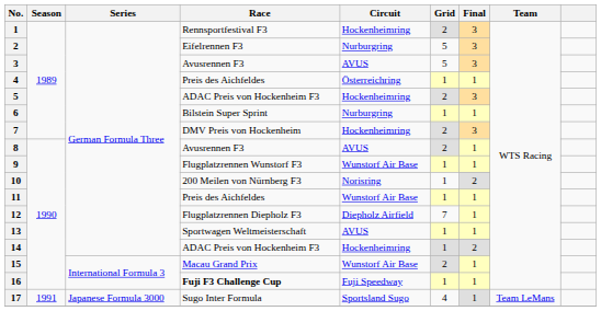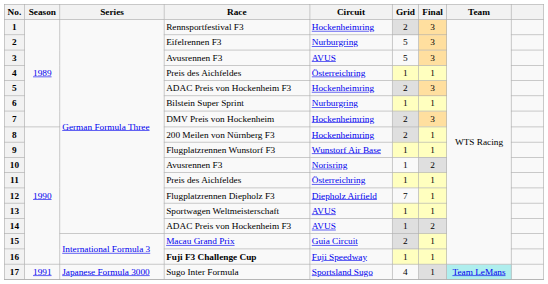 <table class="wikitable sortable" style="font-size:95%; width:70%;">
 <tr>
 <th>No.</th>
 <th>Season</th>
 <th>Series</th>
 <th>Race</th>
 <th>Circuit</th>
 <th>Grid</th>
 <th>Final</th>
 <th>Team</th>
 <th class="unsortable" style="width:3em;"></th>
 </tr>
 <tr>
 <th>1</th>
 <td rowspan="7" style="text-align:center;"><a href='#'>1989</a></td>
 <td rowspan="14"><a href='#'>German Formula Three</a></td>
 <td>Rennsportfestival F3</td>
 <td><a href='#'>Hockenheimring</a></td>
 <td bgcolor="#DFDFDF" style="text-align:center;">2</td>
 <td bgcolor="#FFDF9F" style="text-align:center;">3</td>
 <td rowspan="16" style="text-align:center;">WTS Racing</td>
 <td align=center></td>
 </tr>
 <tr>
 <th>2</th>
 <td>Eifelrennen F3</td>
 <td><a href='#'>Nurburgring</a></td>
 <td style="text-align:center;">5</td>
 <td bgcolor="#FFDF9F" style="text-align:center;">3</td>
 <td align=center></td>
 </tr>
 <tr>
 <th>3</th>
 <td>Avusrennen F3</td>
 <td><a href='#'>AVUS</a></td>
 <td style="text-align:center;">5</td>
 <td bgcolor="#FFDF9F" style="text-align:center;">3</td>
 <td align=center></td>
 </tr>
 <tr>
 <th>4</th>
 <td>Preis des Aichfeldes</td>
 <td><a href='#'>Österreichring</a></td>
 <td bgcolor="#FFFFBF" style="text-align:center;">1</td>
 <td bgcolor="#FFFFBF" style="text-align:center;">1</td>
 <td align=center></td>
 </tr>
 <tr>
 <th>5</th>
 <td>ADAC Preis von Hockenheim F3</td>
 <td><a href='#'>Hockenheimring</a></td>
 <td bgcolor="#DFDFDF" style="text-align:center;">2</td>
 <td bgcolor="#FFDF9F" style="text-align:center;">3</td>
 <td align=center></td>
 </tr>
 <tr>
 <th>6</th>
 <td>Bilstein Super Sprint</td>
 <td><a href='#'>Nurburgring</a></td>
 <td bgcolor="#FFFFBF" style="text-align:center;">1</td>
 <td bgcolor="#FFFFBF" style="text-align:center;">1</td>
 <td align=center></td>
 </tr>
 <tr>
 <th>7</th>
 <td>DMV Preis von Hockenheim</td>
 <td><a href='#'>Hockenheimring</a></td>
 <td bgcolor="#DFDFDF" style="text-align:center;">2</td>
 <td bgcolor="#FFDF9F" style="text-align:center;">3</td>
 <td align=center></td>
 </tr>
 <tr>
 <th>8</th>
 <td rowspan="9" style="text-align:center;"><a href='#'>1990</a></td>
-<td>Avusrennen F3</td>
-<td><a href='#'>AVUS</a></td>
+<td>200 Meilen von Nürnberg F3</td>
+<td><a href='#'>Hockenheimring</a></td>
 <td bgcolor="#DFDFDF" style="text-align:center;">2</td>
 <td bgcolor="#FFFFBF" style="text-align:center;">1</td>
 <td align=center></td>
 </tr>
 <tr>
 <th>9</th>
 <td>Flugplatzrennen Wunstorf F3</td>
 <td><a href='#'>Wunstorf Air Base</a></td>
 <td bgcolor="#FFFFBF" style="text-align:center;">1</td>
 <td bgcolor="#FFFFBF" style="text-align:center;">1</td>
 <td align=center></td>
 </tr>
 <tr>
 <th>10</th>
-<td>200 Meilen von Nürnberg F3</td>
+<td>Avusrennen F3</td>
 <td><a href='#'>Norisring</a></td>
 <td style="text-align:center;">1</td>
 <td bgcolor="#DFDFDF" style="text-align:center;">2</td>
 <td align=center></td>
 </tr>
 <tr>
 <th>11</th>
 <td>Preis des Aichfeldes</td>
-<td><a href='#'>Wunstorf Air Base</a></td>
+<td><a href='#'>Österreichring</a></td>
 <td bgcolor="#FFFFBF" style="text-align:center;">1</td>
 <td bgcolor="#FFFFBF" style="text-align:center;">1</td>
 <td align=center></td>
 </tr>
 <tr>
 <th>12</th>
 <td>Flugplatzrennen Diepholz F3</td>
 <td><a href='#'>Diepholz Airfield</a></td>
 <td style="text-align:center;">7</td>
 <td bgcolor="#FFFFBF" style="text-align:center;">1</td>
 <td align=center></td>
 </tr>
 <tr>
 <th>13</th>
 <td>Sportwagen Weltmeisterschaft</td>
 <td><a href='#'>AVUS</a></td>
 <td bgcolor="#FFFFBF" style="text-align:center;">1</td>
 <td bgcolor="#FFFFBF" style="text-align:center;">1</td>
 <td align=center></td>
 </tr>
 <tr>
 <th>14</th>
 <td>ADAC Preis von Hockenheim F3</td>
-<td><a href='#'>Hockenheimring</a></td>
+<td><a href='#'>AVUS</a></td>
 <td bgcolor="#DFDFDF" style="text-align:center;">1</td>
 <td bgcolor="#DFDFDF" style="text-align:center;">2</td>
 <td align=center></td>
 </tr>
 <tr>
 <th>15</th>
 <td rowspan="2"><a href='#'>International Formula 3</a></td>
 <td><a href='#'>Macau Grand Prix</a></td>
-<td><a href='#'>Wunstorf Air Base</a></td>
+<td><a href='#'>Guia Circuit</a></td>
 <td bgcolor="#DFDFDF" style="text-align:center;">2</td>
 <td bgcolor="#FFFFBF" style="text-align:center;">1</td>
 <td align=center></td>
 </tr>
 <tr>
 <th>16</th>
 <td><strong>Fuji F3 Challenge Cup</strong></td>
 <td><a href='#'>Fuji Speedway</a></td>
 <td bgcolor="#FFFFBF" style="text-align:center;">1</td>
 <td bgcolor="#FFFFBF" style="text-align:center;">1</td>
 <td align=center></td>
 </tr>
 <tr>
 <th>17</th>
 <td style="text-align:center;"><a href='#'>1991</a></td>
 <td><a href='#'>Japanese Formula 3000</a></td>
 <td>Sugo Inter Formula</td>
 <td><a href='#'>Sportsland Sugo</a></td>
 <td style="text-align:center;">4</td>
 <td bgcolor="#DFDFDF" style="text-align:center;">1</td>
-<td style="text-align:center;"><a href='#'>Team LeMans</a></td>
+<td style="background: paleturquoise; text-align:center;"><a href='#'>Team LeMans</a></td>
 <td align=center></td>
 </tr>
 <tr>
 </tr>
 </table>
